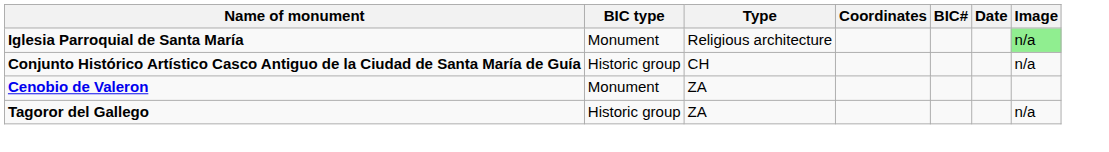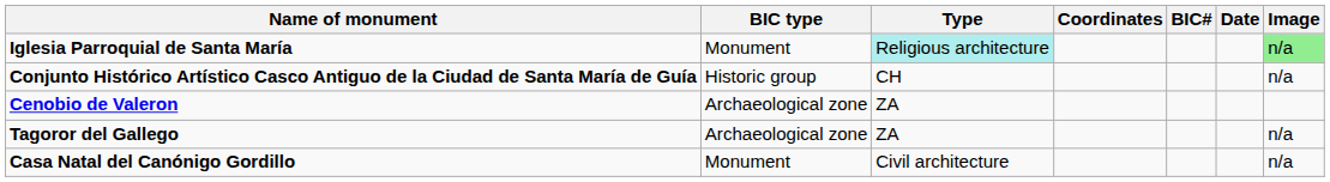 <table class="wikitable">
 <tr>
 <th>Name of monument</th>
 <th>BIC type</th>
 <th>Type</th>
 <th>Coordinates</th>
 <th>BIC#</th>
 <th>Date</th>
 <th>Image</th>
 </tr>
 <tr>
 <td><strong>Iglesia Parroquial de Santa María</strong></td>
 <td>Monument</td>
-<td>Religious architecture</td>
+<td style="background: paleturquoise;">Religious architecture</td>
 <td></td>
 <td></td>
 <td></td>
 <td style="background: lightgreen;">n/a</td>
 </tr>
 <tr>
 <td><strong>Conjunto Histórico Artístico Casco Antiguo de la Ciudad de Santa María de Guía</strong></td>
 <td>Historic group</td>
 <td>CH</td>
 <td></td>
 <td></td>
 <td></td>
 <td>n/a</td>
 </tr>
 <tr>
 <td><strong><a href='#'>Cenobio de Valeron</a></strong></td>
-<td>Monument</td>
+<td>Archaeological zone</td>
 <td>ZA</td>
 <td></td>
 <td></td>
 <td></td>
 <td></td>
 </tr>
 <tr>
 <td><strong>Tagoror del Gallego</strong></td>
-<td>Historic group</td>
+<td>Archaeological zone</td>
 <td>ZA</td>
 <td></td>
 <td></td>
 <td></td>
 <td>n/a</td>
 </tr>
+<tr>
+<td><strong>Casa Natal del Canónigo Gordillo</strong></td>
+<td>Monument</td>
+<td>Civil architecture</td>
+<td></td>
+<td></td>
+<td></td>
+<td>n/a</td>
+</tr>
 </table>
